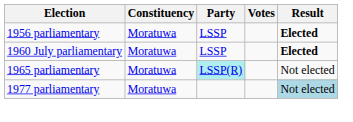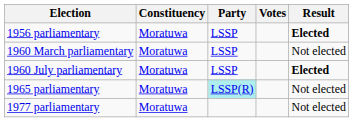 <table class="wikitable" style="text-align:left;">
 <tr>
 <th scope=col>Election</th>
 <th scope=col>Constituency</th>
 <th scope=col>Party</th>
 <th scope=col>Votes</th>
 <th scope=col>Result</th>
 </tr>
 <tr>
 <td><a href='#'>1956 parliamentary</a></td>
 <td><a href='#'>Moratuwa</a></td>
 <td><a href='#'>LSSP</a></td>
 <td align=right></td>
 <td><strong>Elected</strong></td>
+</tr>
+<tr>
+<td><a href='#'>1960 March parliamentary</a></td>
+<td><a href='#'>Moratuwa</a></td>
+<td><a href='#'>LSSP</a></td>
+<td align=right></td>
+<td>Not elected</td>
 </tr>
 <tr>
 <td><a href='#'>1960 July parliamentary</a></td>
 <td><a href='#'>Moratuwa</a></td>
 <td><a href='#'>LSSP</a></td>
 <td align=right></td>
 <td><strong>Elected</strong></td>
 </tr>
 <tr>
 <td><a href='#'>1965 parliamentary</a></td>
 <td><a href='#'>Moratuwa</a></td>
 <td style="background: paleturquoise;"><a href='#'>LSSP(R)</a></td>
 <td align=right></td>
 <td>Not elected</td>
 </tr>
 <tr>
 <td><a href='#'>1977 parliamentary</a></td>
 <td><a href='#'>Moratuwa</a></td>
 <td></td>
 <td align=right></td>
-<td style="background: lightblue;">Not elected</td>
+<td>Not elected</td>
 </tr>
 </table>
